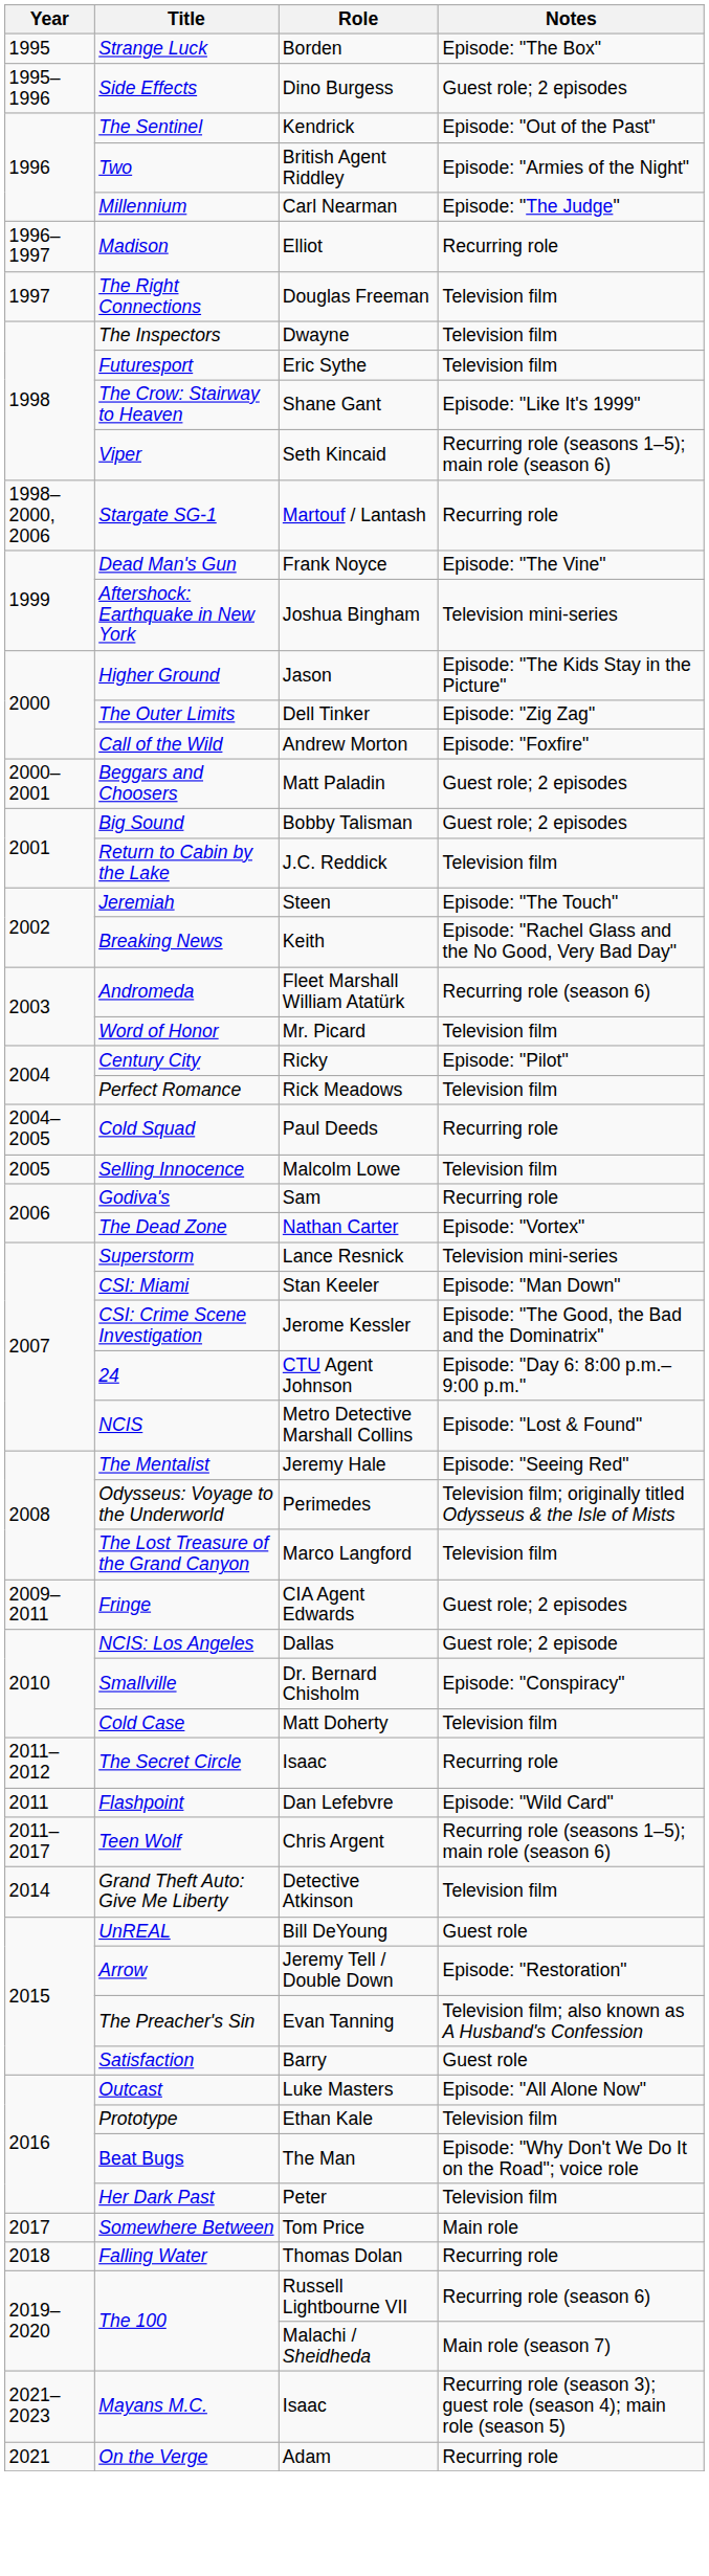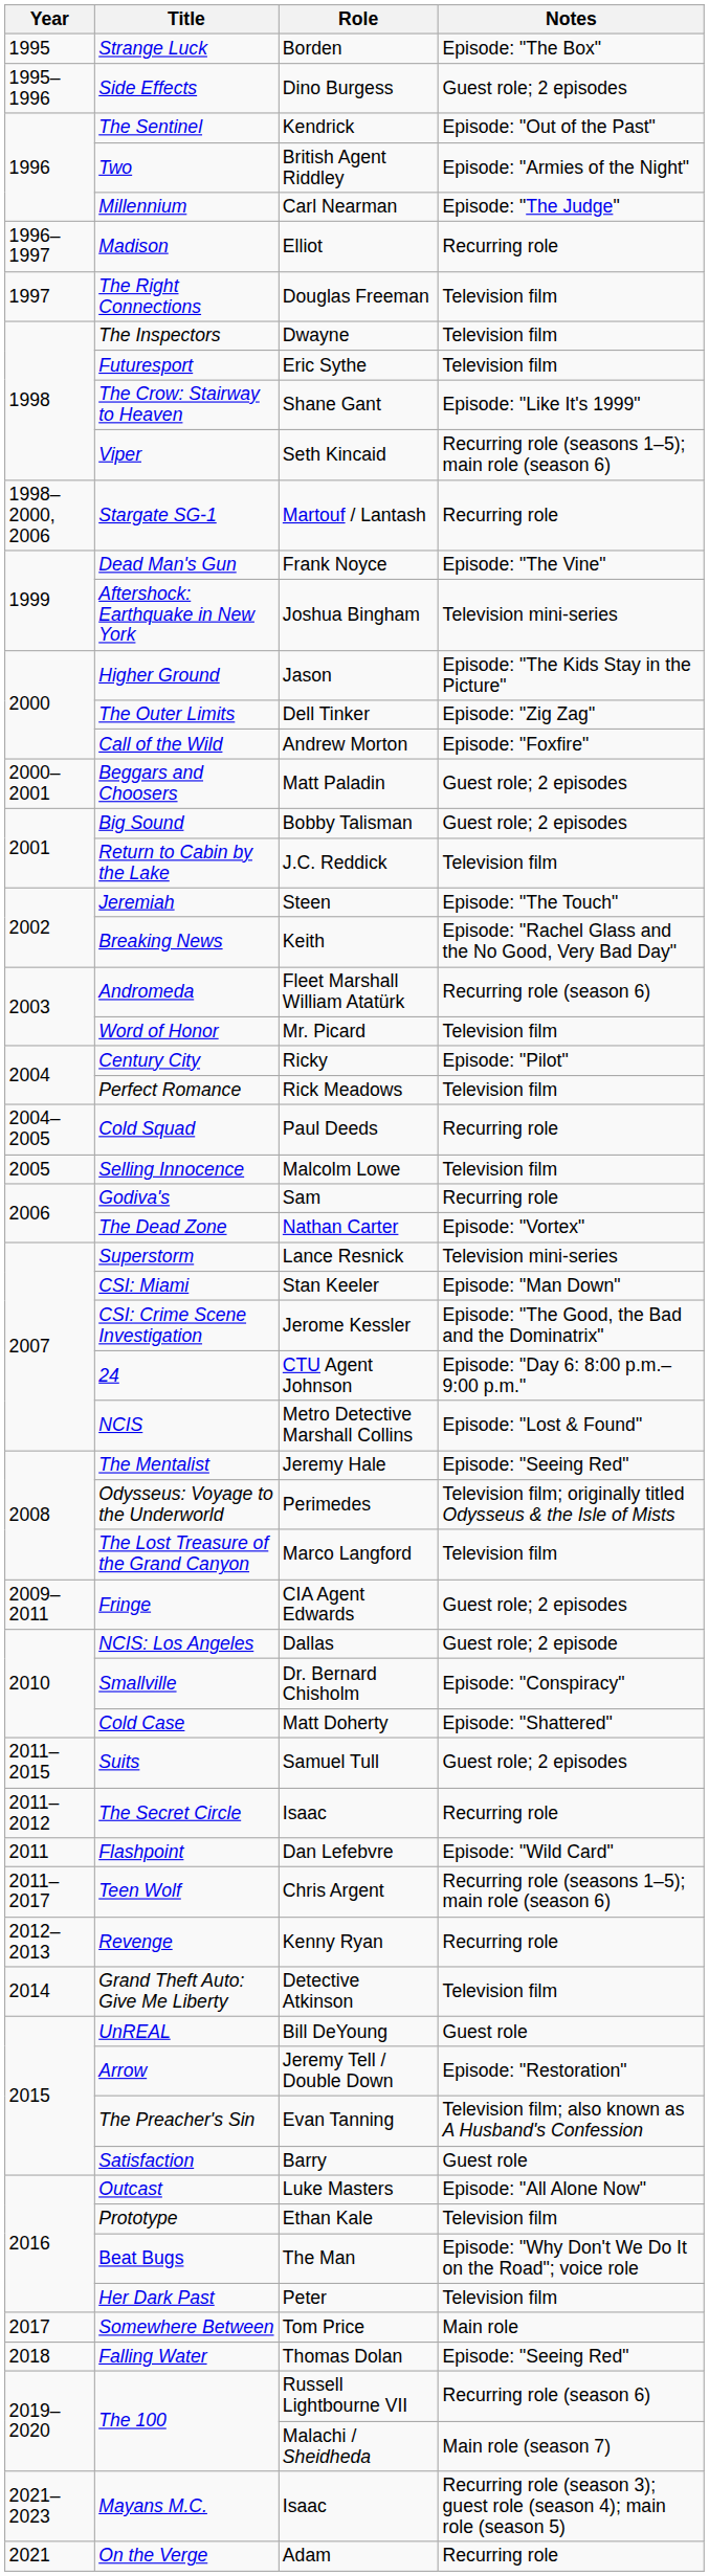 <table class="wikitable sortable">
 <tr>
 <th>Year</th>
 <th>Title</th>
 <th>Role</th>
 <th class="unsortable">Notes</th>
 </tr>
 <tr>
 <td>1995</td>
 <td><em><a href='#'>Strange Luck</a></em></td>
 <td>Borden</td>
 <td>Episode: "The Box"</td>
 </tr>
 <tr>
 <td>1995–1996</td>
 <td><em><a href='#'>Side Effects</a></em></td>
 <td>Dino Burgess</td>
 <td>Guest role; 2 episodes</td>
 </tr>
 <tr>
 <td rowspan="3">1996</td>
 <td data-sort-value="Sentinel, The"><em><a href='#'>The Sentinel</a></em></td>
 <td>Kendrick</td>
 <td>Episode: "Out of the Past"</td>
 </tr>
 <tr>
 <td><em><a href='#'>Two</a></em></td>
 <td>British Agent Riddley</td>
 <td>Episode: "Armies of the Night"</td>
 </tr>
 <tr>
 <td><em><a href='#'>Millennium</a></em></td>
 <td>Carl Nearman</td>
 <td>Episode: "<a href='#'>The Judge</a>"</td>
 </tr>
 <tr>
 <td>1996–1997</td>
 <td><em><a href='#'>Madison</a></em></td>
 <td>Elliot</td>
 <td>Recurring role</td>
 </tr>
 <tr>
 <td>1997</td>
 <td data-sort-value="Right Connections, The"><em><a href='#'>The Right Connections</a></em></td>
 <td>Douglas Freeman</td>
 <td>Television film</td>
 </tr>
 <tr>
 <td rowspan="4">1998</td>
 <td data-sort-value="Inspectors, The"><em>The Inspectors</em></td>
 <td>Dwayne</td>
 <td>Television film</td>
 </tr>
 <tr>
 <td><em><a href='#'>Futuresport</a></em></td>
 <td>Eric Sythe</td>
 <td>Television film</td>
 </tr>
 <tr>
 <td data-sort-value="Crow: Stairway to Heaven, The"><em><a href='#'>The Crow: Stairway to Heaven</a></em></td>
 <td>Shane Gant</td>
 <td>Episode: "Like It's 1999"</td>
 </tr>
 <tr>
 <td><em><a href='#'>Viper</a></em></td>
 <td>Seth Kincaid</td>
 <td>Recurring role (seasons 1–5); main role (season 6)</td>
 </tr>
 <tr>
 <td>1998–2000, 2006</td>
 <td><em><a href='#'>Stargate SG-1</a></em></td>
 <td><a href='#'>Martouf</a> / Lantash</td>
 <td>Recurring role</td>
 </tr>
 <tr>
 <td rowspan="2">1999</td>
 <td><em><a href='#'>Dead Man's Gun</a></em></td>
 <td>Frank Noyce</td>
 <td>Episode: "The Vine"</td>
 </tr>
 <tr>
 <td><em><a href='#'>Aftershock: Earthquake in New York</a></em></td>
 <td>Joshua Bingham</td>
 <td>Television mini-series</td>
 </tr>
 <tr>
 <td rowspan="3">2000</td>
 <td><em><a href='#'>Higher Ground</a></em></td>
 <td>Jason</td>
 <td>Episode: "The Kids Stay in the Picture"</td>
 </tr>
 <tr>
 <td data-sort-value="Outer Limits, The"><em><a href='#'>The Outer Limits</a></em></td>
 <td>Dell Tinker</td>
 <td>Episode: "Zig Zag"</td>
 </tr>
 <tr>
 <td><em><a href='#'>Call of the Wild</a></em></td>
 <td>Andrew Morton</td>
 <td>Episode: "Foxfire"</td>
 </tr>
 <tr>
 <td>2000–2001</td>
 <td><em><a href='#'>Beggars and Choosers</a></em></td>
 <td>Matt Paladin</td>
 <td>Guest role; 2 episodes</td>
 </tr>
 <tr>
 <td rowspan="2">2001</td>
 <td><em><a href='#'>Big Sound</a></em></td>
 <td>Bobby Talisman</td>
 <td>Guest role; 2 episodes</td>
 </tr>
 <tr>
 <td><em><a href='#'>Return to Cabin by the Lake</a></em></td>
 <td>J.C. Reddick</td>
 <td>Television film</td>
 </tr>
 <tr>
 <td rowspan="2">2002</td>
 <td><em><a href='#'>Jeremiah</a></em></td>
 <td>Steen</td>
 <td>Episode: "The Touch"</td>
 </tr>
 <tr>
 <td><em><a href='#'>Breaking News</a></em></td>
 <td>Keith</td>
 <td>Episode: "Rachel Glass and the No Good, Very Bad Day"</td>
 </tr>
 <tr>
 <td rowspan="2">2003</td>
 <td><em><a href='#'>Andromeda</a></em></td>
 <td>Fleet Marshall William Atatürk</td>
 <td>Recurring role (season 6)</td>
 </tr>
 <tr>
 <td><em><a href='#'>Word of Honor</a></em></td>
 <td>Mr. Picard</td>
 <td>Television film</td>
 </tr>
 <tr>
 <td rowspan="2">2004</td>
 <td><em><a href='#'>Century City</a></em></td>
 <td>Ricky</td>
 <td>Episode: "Pilot"</td>
 </tr>
 <tr>
 <td><em>Perfect Romance</em></td>
 <td>Rick Meadows</td>
 <td>Television film</td>
 </tr>
 <tr>
 <td>2004–2005</td>
 <td><em><a href='#'>Cold Squad</a></em></td>
 <td>Paul Deeds</td>
 <td>Recurring role</td>
 </tr>
 <tr>
 <td>2005</td>
 <td><em><a href='#'>Selling Innocence</a></em></td>
 <td>Malcolm Lowe</td>
 <td>Television film</td>
 </tr>
 <tr>
 <td rowspan="2">2006</td>
 <td><em><a href='#'>Godiva's</a></em></td>
 <td>Sam</td>
 <td>Recurring role</td>
 </tr>
 <tr>
 <td data-sort-value="Dead Zone, The"><em><a href='#'>The Dead Zone</a></em></td>
 <td><a href='#'>Nathan Carter</a></td>
 <td>Episode: "Vortex"</td>
 </tr>
 <tr>
 <td rowspan="5">2007</td>
 <td><em><a href='#'>Superstorm</a></em></td>
 <td>Lance Resnick</td>
 <td>Television mini-series</td>
 </tr>
 <tr>
 <td><em><a href='#'>CSI: Miami</a></em></td>
 <td>Stan Keeler</td>
 <td>Episode: "Man Down"</td>
 </tr>
 <tr>
 <td><em><a href='#'>CSI: Crime Scene Investigation</a></em></td>
 <td>Jerome Kessler</td>
 <td>Episode: "The Good, the Bad and the Dominatrix"</td>
 </tr>
 <tr>
 <td><em><a href='#'>24</a></em></td>
 <td><a href='#'>CTU</a> Agent Johnson</td>
 <td>Episode: "Day 6: 8:00 p.m.–9:00 p.m."</td>
 </tr>
 <tr>
 <td><em><a href='#'>NCIS</a></em></td>
 <td>Metro Detective Marshall Collins</td>
 <td>Episode: "Lost & Found"</td>
 </tr>
 <tr>
 <td rowspan="3">2008</td>
 <td data-sort-value="Mentalist, The"><em><a href='#'>The Mentalist</a></em></td>
 <td>Jeremy Hale</td>
 <td>Episode: "Seeing Red"</td>
 </tr>
 <tr>
 <td><em>Odysseus: Voyage to the Underworld</em></td>
 <td>Perimedes</td>
 <td>Television film; originally titled <em>Odysseus & the Isle of Mists</em></td>
 </tr>
 <tr>
 <td data-sort-value="Lost Treasure of the Grand Canyon, The"><em><a href='#'>The Lost Treasure of the Grand Canyon</a></em></td>
 <td>Marco Langford</td>
 <td>Television film</td>
 </tr>
 <tr>
 <td>2009–2011</td>
 <td><em><a href='#'>Fringe</a></em></td>
 <td>CIA Agent Edwards</td>
 <td>Guest role; 2 episodes</td>
 </tr>
 <tr>
 <td rowspan="3">2010</td>
 <td><em><a href='#'>NCIS: Los Angeles</a></em></td>
 <td>Dallas</td>
 <td>Guest role; 2 episode</td>
 </tr>
 <tr>
 <td><em><a href='#'>Smallville</a></em></td>
 <td>Dr. Bernard Chisholm</td>
 <td>Episode: "Conspiracy"</td>
 </tr>
 <tr>
 <td><em><a href='#'>Cold Case</a></em></td>
 <td>Matt Doherty</td>
-<td>Television film</td>
+<td>Episode: "Shattered"</td>
+</tr>
+<tr>
+<td>2011–2015</td>
+<td><em><a href='#'>Suits</a></em></td>
+<td>Samuel Tull</td>
+<td>Guest role; 2 episodes</td>
 </tr>
 <tr>
 <td>2011–2012</td>
 <td data-sort-value="Secret Circle, The"><em><a href='#'>The Secret Circle</a></em></td>
 <td>Isaac</td>
 <td>Recurring role</td>
 </tr>
 <tr>
 <td>2011</td>
 <td><em><a href='#'>Flashpoint</a></em></td>
 <td>Dan Lefebvre</td>
 <td>Episode: "Wild Card"</td>
 </tr>
 <tr>
 <td>2011–2017</td>
 <td><em><a href='#'>Teen Wolf</a></em></td>
 <td>Chris Argent</td>
 <td>Recurring role (seasons 1–5); main role (season 6)</td>
+</tr>
+<tr>
+<td>2012–2013</td>
+<td><em><a href='#'>Revenge</a></em></td>
+<td>Kenny Ryan</td>
+<td>Recurring role</td>
 </tr>
 <tr>
 <td>2014</td>
 <td><em>Grand Theft Auto: Give Me Liberty</em></td>
 <td>Detective Atkinson</td>
 <td>Television film</td>
 </tr>
 <tr>
 <td rowspan="4">2015</td>
 <td><em><a href='#'>UnREAL</a></em></td>
 <td>Bill DeYoung</td>
 <td>Guest role</td>
 </tr>
 <tr>
 <td><em><a href='#'>Arrow</a></em></td>
 <td>Jeremy Tell / Double Down</td>
 <td>Episode: "Restoration"</td>
 </tr>
 <tr>
 <td data-sort-value="Preacher's Sin, The"><em>The Preacher's Sin</em></td>
 <td>Evan Tanning</td>
 <td>Television film; also known as <em>A Husband's Confession</em></td>
 </tr>
 <tr>
 <td><em><a href='#'>Satisfaction</a></em></td>
 <td>Barry</td>
 <td>Guest role</td>
 </tr>
 <tr>
 <td rowspan="4">2016</td>
 <td><em><a href='#'>Outcast</a></em></td>
 <td>Luke Masters</td>
 <td>Episode: "All Alone Now"</td>
 </tr>
 <tr>
 <td><em>Prototype</em></td>
 <td>Ethan Kale</td>
 <td>Television film</td>
 </tr>
 <tr>
 <td><a href='#'>Beat Bugs</a></td>
 <td>The Man</td>
 <td>Episode: "Why Don't We Do It on the Road"; voice role</td>
 </tr>
 <tr>
 <td><em><a href='#'>Her Dark Past</a></em></td>
 <td>Peter</td>
 <td>Television film</td>
 </tr>
 <tr>
 <td>2017</td>
 <td><em><a href='#'>Somewhere Between</a></em></td>
 <td>Tom Price</td>
 <td>Main role</td>
 </tr>
 <tr>
 <td>2018</td>
 <td><em><a href='#'>Falling Water</a></em></td>
 <td>Thomas Dolan</td>
-<td>Recurring role</td>
+<td>Episode: "Seeing Red"</td>
 </tr>
 <tr>
 <td rowspan="2">2019–2020</td>
 <td rowspan="2" data-sort-value="Hundred, The"><em><a href='#'>The 100</a></em></td>
 <td>Russell Lightbourne VII</td>
 <td>Recurring role (season 6)</td>
 </tr>
 <tr>
 <td>Malachi / <em>Sheidheda</em></td>
 <td>Main role (season 7)</td>
 </tr>
 <tr>
 <td>2021–2023</td>
 <td><em><a href='#'>Mayans M.C.</a></em></td>
 <td>Isaac</td>
 <td>Recurring role (season 3); guest role (season 4); main role (season 5)</td>
 </tr>
 <tr>
 <td>2021</td>
 <td><em><a href='#'>On the Verge</a></em></td>
 <td>Adam</td>
 <td>Recurring role</td>
 </tr>
 </table>
